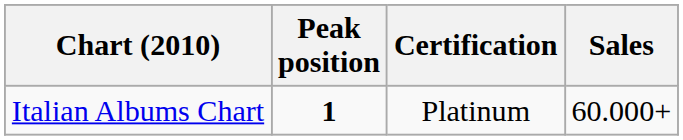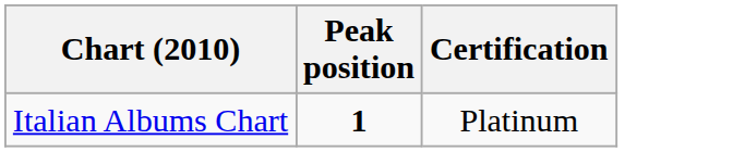 <table class="wikitable sortable">
 <tr>
 <th align="center">Chart (2010)</th>
 <th align="center">Peak<br>position</th>
 <th align="center">Certification</th>
-<th align="center">Sales</th>
 </tr>
 <tr>
 <td><a href='#'>Italian Albums Chart</a></td>
 <td align="center"><strong>1</strong></td>
 <td align="center">Platinum</td>
-<td align="center">60.000+</td>
 </tr>
 </table>
